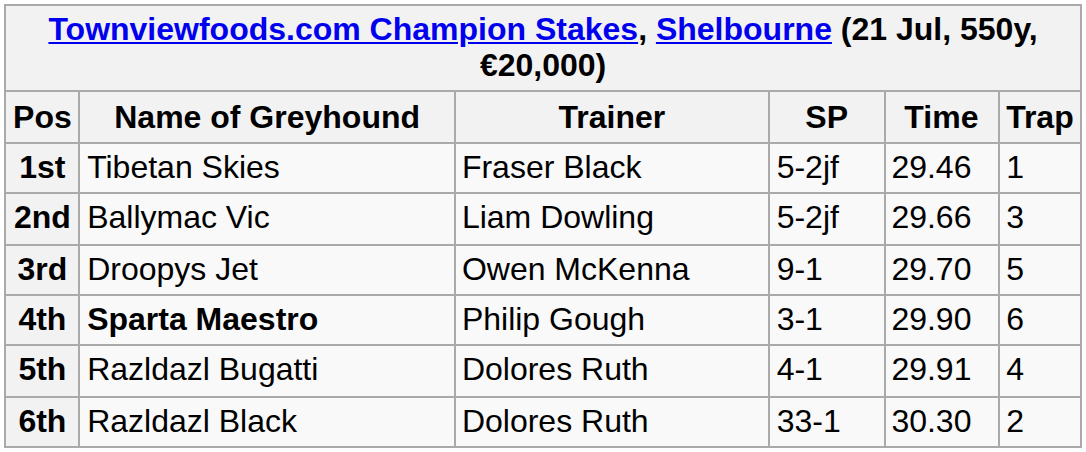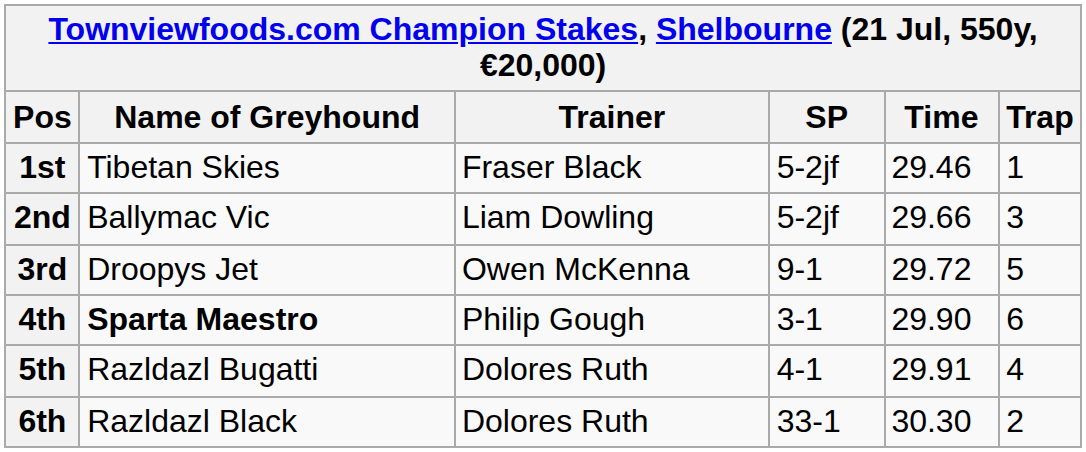 <table class="wikitable">
 <tr>
 <th colspan="6"><a href='#'>Townviewfoods.com Champion Stakes</a>, <a href='#'>Shelbourne</a> (21 Jul, 550y, €20,000)</th>
 </tr>
 <tr>
 <th width=30>Pos</th>
 <th width=180>Name of Greyhound</th>
 <th width=150>Trainer</th>
 <th width=50>SP</th>
 <th width=50>Time</th>
 <th width=30>Trap</th>
 </tr>
 <tr>
 <th>1st</th>
 <td>Tibetan Skies</td>
 <td>Fraser Black</td>
 <td>5-2jf</td>
 <td>29.46</td>
 <td>1</td>
 </tr>
 <tr>
 <th>2nd</th>
 <td>Ballymac Vic</td>
 <td>Liam Dowling</td>
 <td>5-2jf</td>
 <td>29.66</td>
 <td>3</td>
 </tr>
 <tr>
 <th>3rd</th>
 <td>Droopys Jet</td>
 <td>Owen McKenna</td>
 <td>9-1</td>
-<td>29.70</td>
+<td>29.72</td>
 <td>5</td>
 </tr>
 <tr>
 <th>4th</th>
 <td><strong>Sparta Maestro</strong></td>
 <td>Philip Gough</td>
 <td>3-1</td>
 <td>29.90</td>
 <td>6</td>
 </tr>
 <tr>
 <th>5th</th>
 <td>Razldazl Bugatti</td>
 <td>Dolores Ruth</td>
 <td>4-1</td>
 <td>29.91</td>
 <td>4</td>
 </tr>
 <tr>
 <th>6th</th>
 <td>Razldazl Black</td>
 <td>Dolores Ruth</td>
 <td>33-1</td>
 <td>30.30</td>
 <td>2</td>
 </tr>
 </table>
